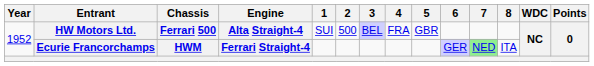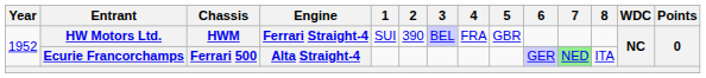 <table class="wikitable" style="text-align:center; font-size:90%">
 <tr>
 <th>Year</th>
 <th>Entrant</th>
 <th>Chassis</th>
 <th>Engine</th>
 <th>1</th>
 <th>2</th>
 <th>3</th>
 <th>4</th>
 <th>5</th>
 <th>6</th>
 <th>7</th>
 <th>8</th>
 <th>WDC</th>
 <th>Points</th>
 </tr>
 <tr>
 <td rowspan=2><a href='#'>1952</a></td>
 <th><a href='#'>HW Motors Ltd.</a></th>
-<th><a href='#'>Ferrari</a> <a href='#'>500</a></th>
-<th><a href='#'>Alta</a> <a href='#'>Straight-4</a></th>
+<th><a href='#'>HWM</a></th>
+<th><a href='#'>Ferrari</a> <a href='#'>Straight-4</a></th>
 <td><a href='#'>SUI</a></td>
-<td><a href='#'>500</a></td>
+<td><a href='#'>390</a></td>
 <td style="background:#CFCFFF;"><a href='#'>BEL</a><br></td>
 <td><a href='#'>FRA</a></td>
 <td><a href='#'>GBR</a></td>
 <td></td>
 <td></td>
 <td></td>
 <th rowspan=2>NC</th>
 <th rowspan=2>0</th>
 </tr>
 <tr>
 <th><a href='#'>Ecurie Francorchamps</a></th>
-<th><a href='#'>HWM</a></th>
-<th><a href='#'>Ferrari</a> <a href='#'>Straight-4</a></th>
+<th><a href='#'>Ferrari</a> <a href='#'>500</a></th>
+<th><a href='#'>Alta</a> <a href='#'>Straight-4</a></th>
 <td></td>
 <td></td>
 <td></td>
 <td></td>
 <td></td>
 <td style="background:#CFCFFF;"><a href='#'>GER</a><br></td>
 <td style="background: lightgreen;"><a href='#'>NED</a></td>
 <td><a href='#'>ITA</a></td>
 </tr>
 <tr>
 <th colspan="14"></th>
 </tr>
 </table>
